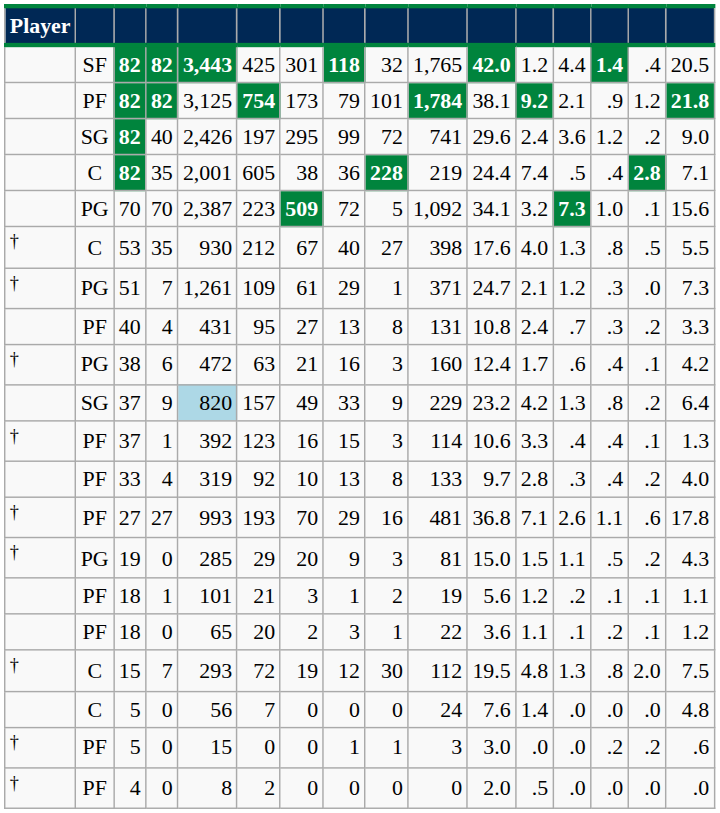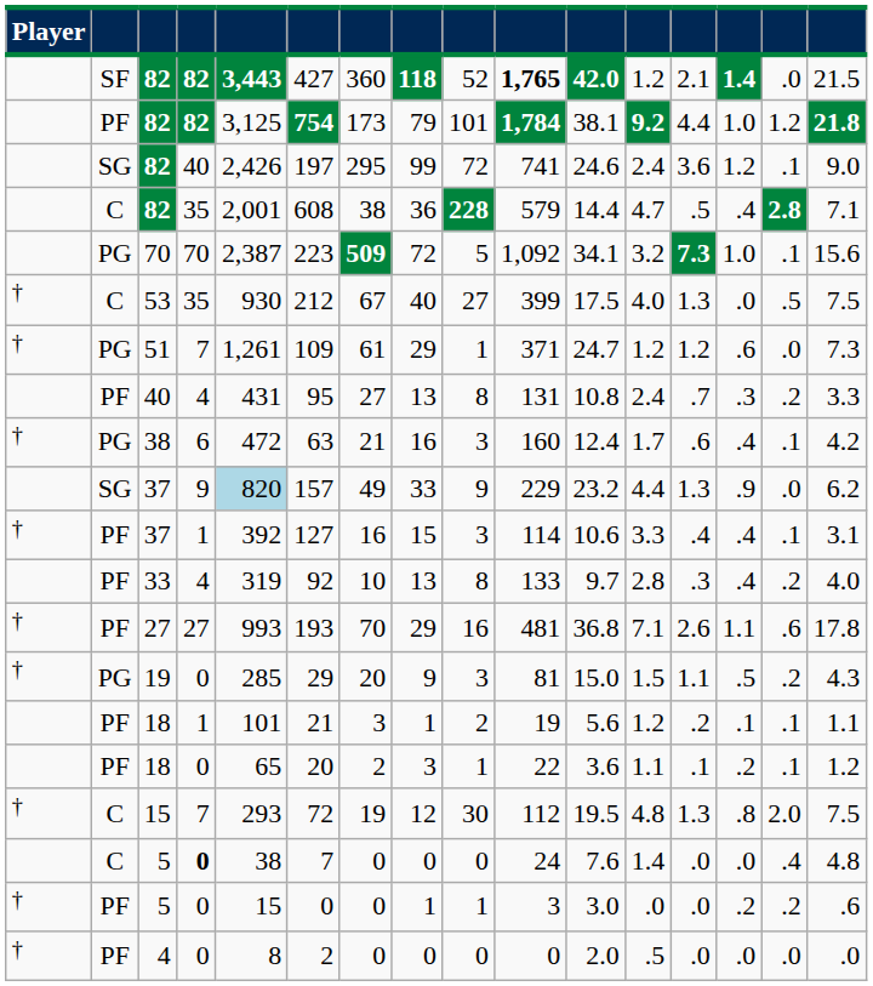 <table class="wikitable sortable" style="font-size: 95%; text-align:right;">
 <tr>
 <th style="background:#002855; color:#FFFFFF; border-top:#00843D 3px solid; border-bottom:#00843D 3px solid;">Player</th>
 <th style="background:#002855; color:#FFFFFF; border-top:#00843D 3px solid; border-bottom:#00843D 3px solid;"></th>
 <th style="background:#002855; color:#FFFFFF; border-top:#00843D 3px solid; border-bottom:#00843D 3px solid;"></th>
 <th style="background:#002855; color:#FFFFFF; border-top:#00843D 3px solid; border-bottom:#00843D 3px solid;"></th>
 <th style="background:#002855; color:#FFFFFF; border-top:#00843D 3px solid; border-bottom:#00843D 3px solid;"></th>
 <th style="background:#002855; color:#FFFFFF; border-top:#00843D 3px solid; border-bottom:#00843D 3px solid;"></th>
 <th style="background:#002855; color:#FFFFFF; border-top:#00843D 3px solid; border-bottom:#00843D 3px solid;"></th>
 <th style="background:#002855; color:#FFFFFF; border-top:#00843D 3px solid; border-bottom:#00843D 3px solid;"></th>
 <th style="background:#002855; color:#FFFFFF; border-top:#00843D 3px solid; border-bottom:#00843D 3px solid;"></th>
 <th style="background:#002855; color:#FFFFFF; border-top:#00843D 3px solid; border-bottom:#00843D 3px solid;"></th>
 <th style="background:#002855; color:#FFFFFF; border-top:#00843D 3px solid; border-bottom:#00843D 3px solid;"></th>
 <th style="background:#002855; color:#FFFFFF; border-top:#00843D 3px solid; border-bottom:#00843D 3px solid;"></th>
 <th style="background:#002855; color:#FFFFFF; border-top:#00843D 3px solid; border-bottom:#00843D 3px solid;"></th>
 <th style="background:#002855; color:#FFFFFF; border-top:#00843D 3px solid; border-bottom:#00843D 3px solid;"></th>
 <th style="background:#002855; color:#FFFFFF; border-top:#00843D 3px solid; border-bottom:#00843D 3px solid;"></th>
 <th style="background:#002855; color:#FFFFFF; border-top:#00843D 3px solid; border-bottom:#00843D 3px solid;"></th>
 </tr>
 <tr>
 <td style="text-align:left;"></td>
 <td style="text-align:center;">SF</td>
 <td style="background:#00843D; color:#FFFFFF;"><strong>82</strong></td>
 <td style="background:#00843D; color:#FFFFFF;"><strong>82</strong></td>
 <td style="background:#00843D; color:#FFFFFF;"><strong>3,443</strong></td>
-<td>425</td>
-<td>301</td>
+<td>427</td>
+<td>360</td>
 <td style="background:#00843D; color:#FFFFFF;"><strong>118</strong></td>
-<td>32</td>
-<td>1,765</td>
+<td>52</td>
+<td><strong>1,765</strong></td>
 <td style="background:#00843D; color:#FFFFFF;"><strong>42.0</strong></td>
 <td>1.2</td>
-<td>4.4</td>
+<td>2.1</td>
 <td style="background:#00843D; color:#FFFFFF;"><strong>1.4</strong></td>
-<td>.4</td>
-<td>20.5</td>
+<td>.0</td>
+<td>21.5</td>
 </tr>
 <tr>
 <td style="text-align:left;"></td>
 <td style="text-align:center;">PF</td>
 <td style="background:#00843D; color:#FFFFFF;"><strong>82</strong></td>
 <td style="background:#00843D; color:#FFFFFF;"><strong>82</strong></td>
 <td>3,125</td>
 <td style="background:#00843D; color:#FFFFFF;"><strong>754</strong></td>
 <td>173</td>
 <td>79</td>
 <td>101</td>
 <td style="background:#00843D; color:#FFFFFF;"><strong>1,784</strong></td>
 <td>38.1</td>
 <td style="background:#00843D; color:#FFFFFF;"><strong>9.2</strong></td>
-<td>2.1</td>
-<td>.9</td>
+<td>4.4</td>
+<td>1.0</td>
 <td>1.2</td>
 <td style="background:#00843D; color:#FFFFFF;"><strong>21.8</strong></td>
 </tr>
 <tr>
 <td style="text-align:left;"></td>
 <td style="text-align:center;">SG</td>
 <td style="background:#00843D; color:#FFFFFF;"><strong>82</strong></td>
 <td>40</td>
 <td>2,426</td>
 <td>197</td>
 <td>295</td>
 <td>99</td>
 <td>72</td>
 <td>741</td>
-<td>29.6</td>
+<td>24.6</td>
 <td>2.4</td>
 <td>3.6</td>
 <td>1.2</td>
-<td>.2</td>
+<td>.1</td>
 <td>9.0</td>
 </tr>
 <tr>
 <td style="text-align:left;"></td>
 <td style="text-align:center;">C</td>
 <td style="background:#00843D; color:#FFFFFF;"><strong>82</strong></td>
 <td>35</td>
 <td>2,001</td>
-<td>605</td>
+<td>608</td>
 <td>38</td>
 <td>36</td>
 <td style="background:#00843D; color:#FFFFFF;"><strong>228</strong></td>
-<td>219</td>
-<td>24.4</td>
-<td>7.4</td>
+<td>579</td>
+<td>14.4</td>
+<td>4.7</td>
 <td>.5</td>
 <td>.4</td>
 <td style="background:#00843D; color:#FFFFFF;"><strong>2.8</strong></td>
 <td>7.1</td>
 </tr>
 <tr>
 <td style="text-align:left;"></td>
 <td style="text-align:center;">PG</td>
 <td>70</td>
 <td>70</td>
 <td>2,387</td>
 <td>223</td>
 <td style="background:#00843D; color:#FFFFFF;"><strong>509</strong></td>
 <td>72</td>
 <td>5</td>
 <td>1,092</td>
 <td>34.1</td>
 <td>3.2</td>
 <td style="background:#00843D; color:#FFFFFF;"><strong>7.3</strong></td>
 <td>1.0</td>
 <td>.1</td>
 <td>15.6</td>
 </tr>
 <tr>
 <td style="text-align:left;"><sup>†</sup></td>
 <td style="text-align:center;">C</td>
 <td>53</td>
 <td>35</td>
 <td>930</td>
 <td>212</td>
 <td>67</td>
 <td>40</td>
 <td>27</td>
-<td>398</td>
-<td>17.6</td>
+<td>399</td>
+<td>17.5</td>
 <td>4.0</td>
 <td>1.3</td>
-<td>.8</td>
+<td>.0</td>
 <td>.5</td>
-<td>5.5</td>
+<td>7.5</td>
 </tr>
 <tr>
 <td style="text-align:left;"><sup>†</sup></td>
 <td style="text-align:center;">PG</td>
 <td>51</td>
 <td>7</td>
 <td>1,261</td>
 <td>109</td>
 <td>61</td>
 <td>29</td>
 <td>1</td>
 <td>371</td>
 <td>24.7</td>
-<td>2.1</td>
 <td>1.2</td>
-<td>.3</td>
+<td>1.2</td>
+<td>.6</td>
 <td>.0</td>
 <td>7.3</td>
 </tr>
 <tr>
 <td style="text-align:left;"></td>
 <td style="text-align:center;">PF</td>
 <td>40</td>
 <td>4</td>
 <td>431</td>
 <td>95</td>
 <td>27</td>
 <td>13</td>
 <td>8</td>
 <td>131</td>
 <td>10.8</td>
 <td>2.4</td>
 <td>.7</td>
 <td>.3</td>
 <td>.2</td>
 <td>3.3</td>
 </tr>
 <tr>
 <td style="text-align:left;"><sup>†</sup></td>
 <td style="text-align:center;">PG</td>
 <td>38</td>
 <td>6</td>
 <td>472</td>
 <td>63</td>
 <td>21</td>
 <td>16</td>
 <td>3</td>
 <td>160</td>
 <td>12.4</td>
 <td>1.7</td>
 <td>.6</td>
 <td>.4</td>
 <td>.1</td>
 <td>4.2</td>
 </tr>
 <tr>
 <td style="text-align:left;"></td>
 <td style="text-align:center;">SG</td>
 <td>37</td>
 <td>9</td>
 <td style="background: lightblue;">820</td>
 <td>157</td>
 <td>49</td>
 <td>33</td>
 <td>9</td>
 <td>229</td>
 <td>23.2</td>
-<td>4.2</td>
+<td>4.4</td>
 <td>1.3</td>
-<td>.8</td>
-<td>.2</td>
-<td>6.4</td>
+<td>.9</td>
+<td>.0</td>
+<td>6.2</td>
 </tr>
 <tr>
 <td style="text-align:left;"><sup>†</sup></td>
 <td style="text-align:center;">PF</td>
 <td>37</td>
 <td>1</td>
 <td>392</td>
-<td>123</td>
+<td>127</td>
 <td>16</td>
 <td>15</td>
 <td>3</td>
 <td>114</td>
 <td>10.6</td>
 <td>3.3</td>
 <td>.4</td>
 <td>.4</td>
 <td>.1</td>
-<td>1.3</td>
+<td>3.1</td>
 </tr>
 <tr>
 <td style="text-align:left;"></td>
 <td style="text-align:center;">PF</td>
 <td>33</td>
 <td>4</td>
 <td>319</td>
 <td>92</td>
 <td>10</td>
 <td>13</td>
 <td>8</td>
 <td>133</td>
 <td>9.7</td>
 <td>2.8</td>
 <td>.3</td>
 <td>.4</td>
 <td>.2</td>
 <td>4.0</td>
 </tr>
 <tr>
 <td style="text-align:left;"><sup>†</sup></td>
 <td style="text-align:center;">PF</td>
 <td>27</td>
 <td>27</td>
 <td>993</td>
 <td>193</td>
 <td>70</td>
 <td>29</td>
 <td>16</td>
 <td>481</td>
 <td>36.8</td>
 <td>7.1</td>
 <td>2.6</td>
 <td>1.1</td>
 <td>.6</td>
 <td>17.8</td>
 </tr>
 <tr>
 <td style="text-align:left;"><sup>†</sup></td>
 <td style="text-align:center;">PG</td>
 <td>19</td>
 <td>0</td>
 <td>285</td>
 <td>29</td>
 <td>20</td>
 <td>9</td>
 <td>3</td>
 <td>81</td>
 <td>15.0</td>
 <td>1.5</td>
 <td>1.1</td>
 <td>.5</td>
 <td>.2</td>
 <td>4.3</td>
 </tr>
 <tr>
 <td style="text-align:left;"></td>
 <td style="text-align:center;">PF</td>
 <td>18</td>
 <td>1</td>
 <td>101</td>
 <td>21</td>
 <td>3</td>
 <td>1</td>
 <td>2</td>
 <td>19</td>
 <td>5.6</td>
 <td>1.2</td>
 <td>.2</td>
 <td>.1</td>
 <td>.1</td>
 <td>1.1</td>
 </tr>
 <tr>
 <td style="text-align:left;"></td>
 <td style="text-align:center;">PF</td>
 <td>18</td>
 <td>0</td>
 <td>65</td>
 <td>20</td>
 <td>2</td>
 <td>3</td>
 <td>1</td>
 <td>22</td>
 <td>3.6</td>
 <td>1.1</td>
 <td>.1</td>
 <td>.2</td>
 <td>.1</td>
 <td>1.2</td>
 </tr>
 <tr>
 <td style="text-align:left;"><sup>†</sup></td>
 <td style="text-align:center;">C</td>
 <td>15</td>
 <td>7</td>
 <td>293</td>
 <td>72</td>
 <td>19</td>
 <td>12</td>
 <td>30</td>
 <td>112</td>
 <td>19.5</td>
 <td>4.8</td>
 <td>1.3</td>
 <td>.8</td>
 <td>2.0</td>
 <td>7.5</td>
 </tr>
 <tr>
 <td style="text-align:left;"></td>
 <td style="text-align:center;">C</td>
 <td>5</td>
-<td>0</td>
-<td>56</td>
+<td><strong>0</strong></td>
+<td>38</td>
 <td>7</td>
 <td>0</td>
 <td>0</td>
 <td>0</td>
 <td>24</td>
 <td>7.6</td>
 <td>1.4</td>
 <td>.0</td>
 <td>.0</td>
-<td>.0</td>
+<td>.4</td>
 <td>4.8</td>
 </tr>
 <tr>
 <td style="text-align:left;"><sup>†</sup></td>
 <td style="text-align:center;">PF</td>
 <td>5</td>
 <td>0</td>
 <td>15</td>
 <td>0</td>
 <td>0</td>
 <td>1</td>
 <td>1</td>
 <td>3</td>
 <td>3.0</td>
 <td>.0</td>
 <td>.0</td>
 <td>.2</td>
 <td>.2</td>
 <td>.6</td>
 </tr>
 <tr>
 <td style="text-align:left;"><sup>†</sup></td>
 <td style="text-align:center;">PF</td>
 <td>4</td>
 <td>0</td>
 <td>8</td>
 <td>2</td>
 <td>0</td>
 <td>0</td>
 <td>0</td>
 <td>0</td>
 <td>2.0</td>
 <td>.5</td>
 <td>.0</td>
 <td>.0</td>
 <td>.0</td>
 <td>.0</td>
 </tr>
 </table>
